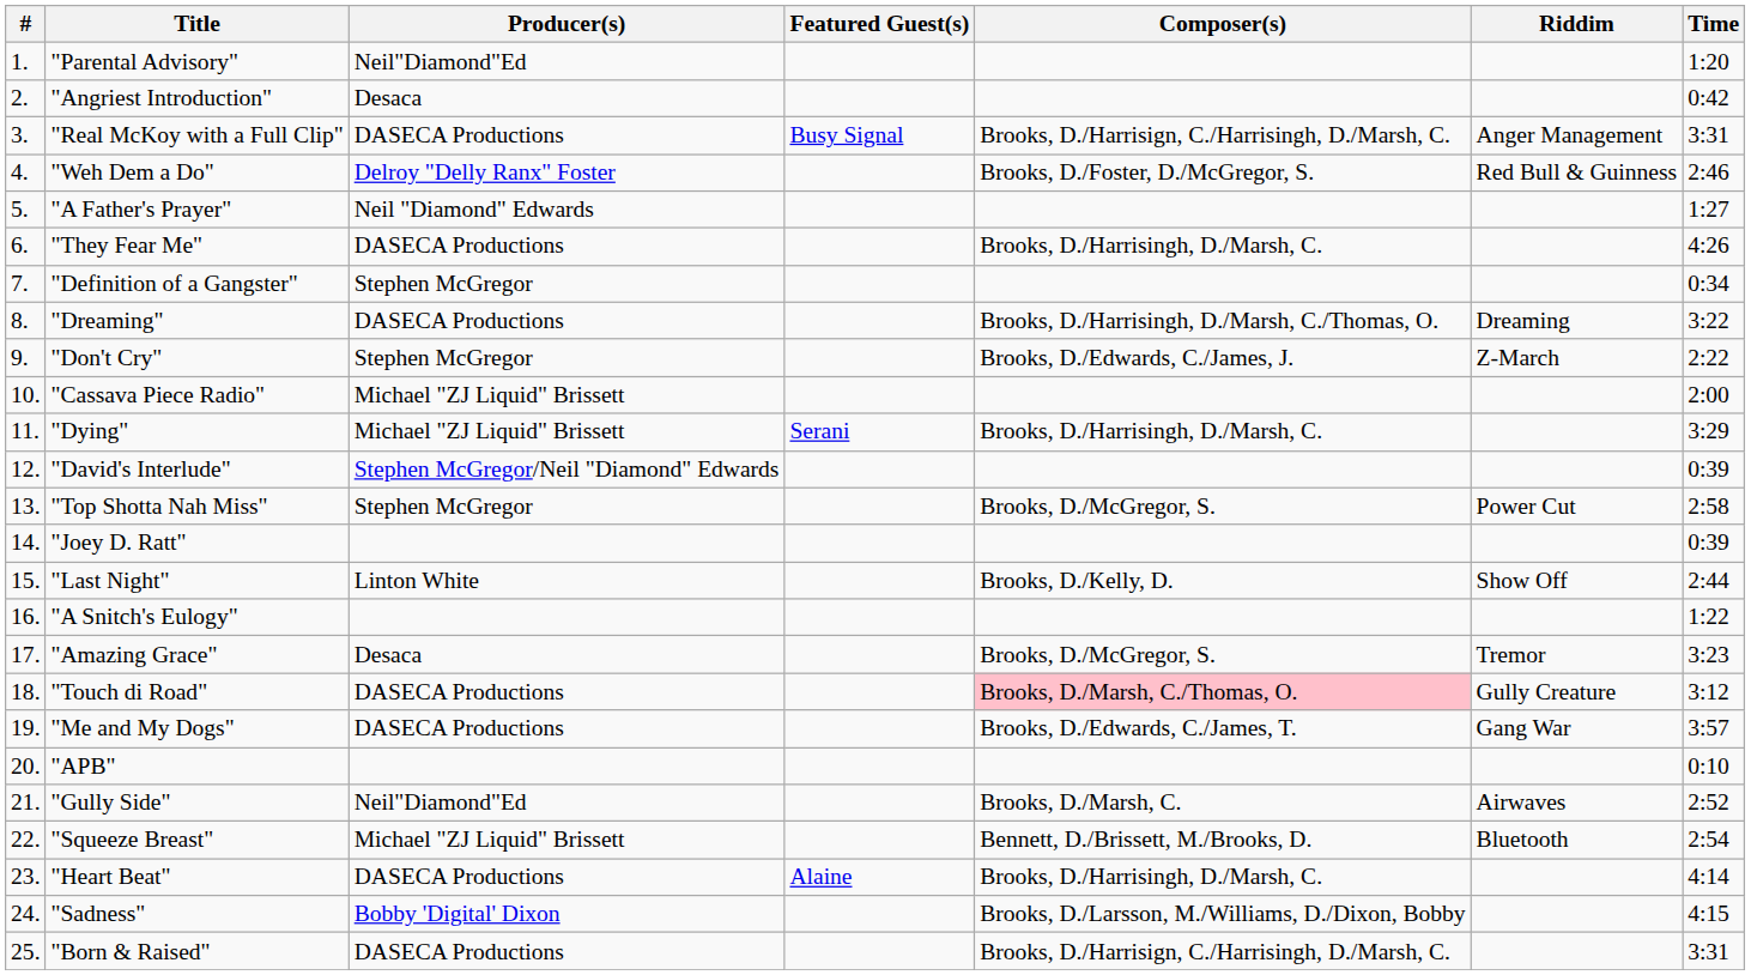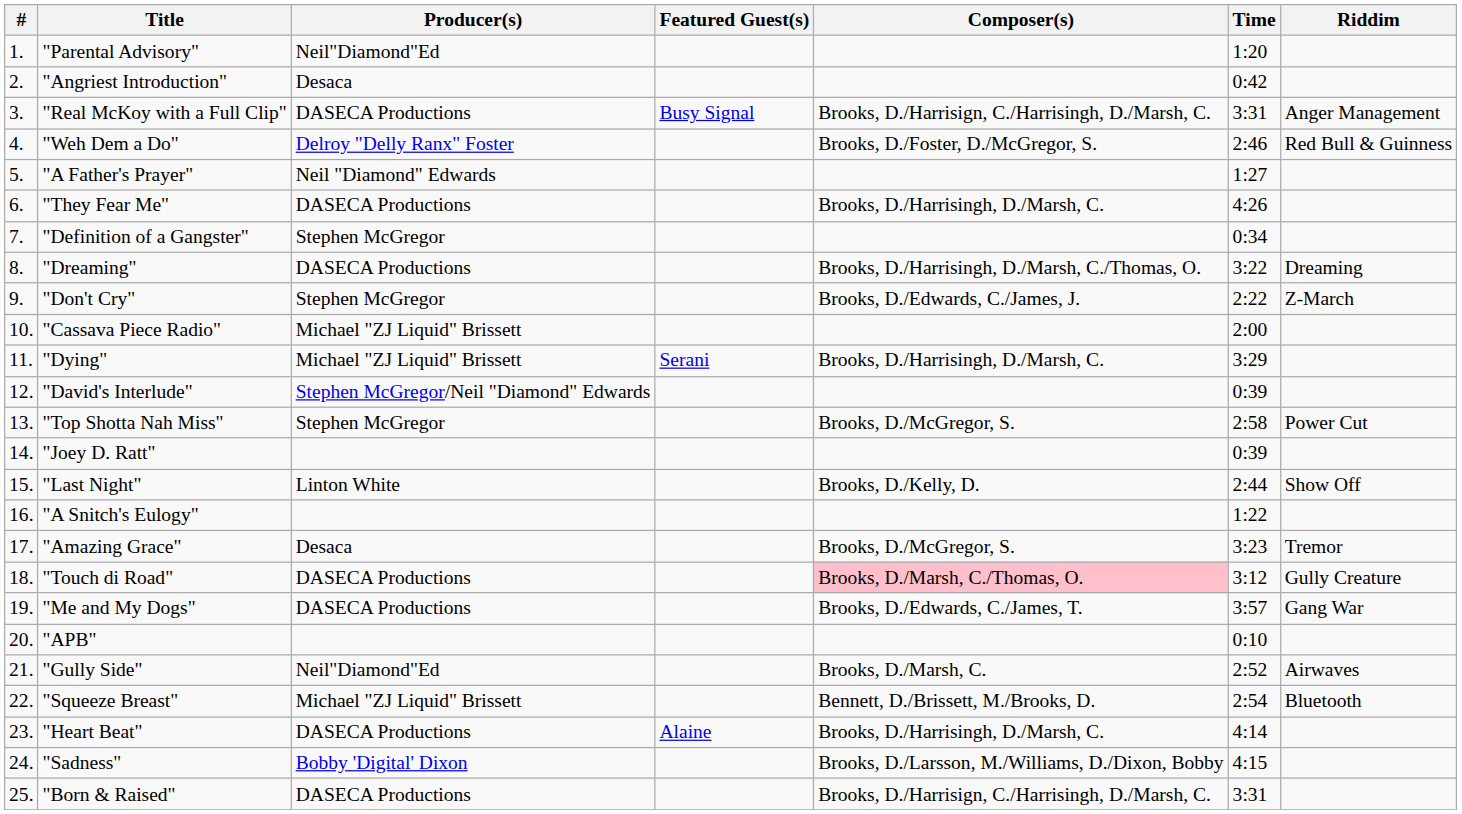 <table class="wikitable">
 <tr>
 <th align="center">#</th>
 <th align="center">Title</th>
 <th align="center">Producer(s)</th>
 <th align="center">Featured Guest(s)</th>
 <th align="center">Composer(s)</th>
+<th align="center">Time</th>
 <th align="center">Riddim</th>
-<th align="center">Time</th>
 </tr>
 <tr>
 <td>1.</td>
 <td>"Parental Advisory"</td>
 <td>Neil"Diamond"Ed</td>
 <td></td>
 <td></td>
+<td>1:20</td>
 <td></td>
-<td>1:20</td>
 </tr>
 <tr>
 <td>2.</td>
 <td>"Angriest Introduction"</td>
 <td>Desaca</td>
 <td></td>
 <td></td>
+<td>0:42</td>
 <td></td>
-<td>0:42</td>
 </tr>
 <tr>
 <td>3.</td>
 <td>"Real McKoy with a Full Clip"</td>
 <td>DASECA Productions</td>
 <td><a href='#'>Busy Signal</a></td>
 <td>Brooks, D./Harrisign, C./Harrisingh, D./Marsh, C.</td>
+<td>3:31</td>
 <td>Anger Management</td>
-<td>3:31</td>
 </tr>
 <tr>
 <td>4.</td>
 <td>"Weh Dem a Do"</td>
 <td><a href='#'>Delroy "Delly Ranx" Foster</a></td>
 <td></td>
 <td>Brooks, D./Foster, D./McGregor, S.</td>
+<td>2:46</td>
 <td>Red Bull & Guinness</td>
-<td>2:46</td>
 </tr>
 <tr>
 <td>5.</td>
 <td>"A Father's Prayer"</td>
 <td>Neil "Diamond" Edwards</td>
 <td></td>
 <td></td>
+<td>1:27</td>
 <td></td>
-<td>1:27</td>
 </tr>
 <tr>
 <td>6.</td>
 <td>"They Fear Me"</td>
 <td>DASECA Productions</td>
 <td></td>
 <td>Brooks, D./Harrisingh, D./Marsh, C.</td>
+<td>4:26</td>
 <td></td>
-<td>4:26</td>
 </tr>
 <tr>
 <td>7.</td>
 <td>"Definition of a Gangster"</td>
 <td>Stephen McGregor</td>
 <td></td>
 <td></td>
+<td>0:34</td>
 <td></td>
-<td>0:34</td>
 </tr>
 <tr>
 <td>8.</td>
 <td>"Dreaming"</td>
 <td>DASECA Productions</td>
 <td></td>
 <td>Brooks, D./Harrisingh, D./Marsh, C./Thomas, O.</td>
+<td>3:22</td>
 <td>Dreaming</td>
-<td>3:22</td>
 </tr>
 <tr>
 <td>9.</td>
 <td>"Don't Cry"</td>
 <td>Stephen McGregor</td>
 <td></td>
 <td>Brooks, D./Edwards, C./James, J.</td>
+<td>2:22</td>
 <td>Z-March</td>
-<td>2:22</td>
 </tr>
 <tr>
 <td>10.</td>
 <td>"Cassava Piece Radio"</td>
 <td>Michael "ZJ Liquid" Brissett</td>
 <td></td>
 <td></td>
+<td>2:00</td>
 <td></td>
-<td>2:00</td>
 </tr>
 <tr>
 <td>11.</td>
 <td>"Dying"</td>
 <td>Michael "ZJ Liquid" Brissett</td>
 <td><a href='#'>Serani</a></td>
 <td>Brooks, D./Harrisingh, D./Marsh, C.</td>
+<td>3:29</td>
 <td></td>
-<td>3:29</td>
 </tr>
 <tr>
 <td>12.</td>
 <td>"David's Interlude"</td>
 <td><a href='#'>Stephen McGregor</a>/Neil "Diamond" Edwards</td>
 <td></td>
 <td></td>
+<td>0:39</td>
 <td></td>
-<td>0:39</td>
 </tr>
 <tr>
 <td>13.</td>
 <td>"Top Shotta Nah Miss"</td>
 <td>Stephen McGregor</td>
 <td></td>
 <td>Brooks, D./McGregor, S.</td>
+<td>2:58</td>
 <td>Power Cut</td>
-<td>2:58</td>
 </tr>
 <tr>
 <td>14.</td>
 <td>"Joey D. Ratt"</td>
 <td></td>
 <td></td>
 <td></td>
+<td>0:39</td>
 <td></td>
-<td>0:39</td>
 </tr>
 <tr>
 <td>15.</td>
 <td>"Last Night"</td>
 <td>Linton White</td>
 <td></td>
 <td>Brooks, D./Kelly, D.</td>
+<td>2:44</td>
 <td>Show Off</td>
-<td>2:44</td>
 </tr>
 <tr>
 <td>16.</td>
 <td>"A Snitch's Eulogy"</td>
 <td></td>
 <td></td>
 <td></td>
+<td>1:22</td>
 <td></td>
-<td>1:22</td>
 </tr>
 <tr>
 <td>17.</td>
 <td>"Amazing Grace"</td>
 <td>Desaca</td>
 <td></td>
 <td>Brooks, D./McGregor, S.</td>
+<td>3:23</td>
 <td>Tremor</td>
-<td>3:23</td>
 </tr>
 <tr>
 <td>18.</td>
 <td>"Touch di Road"</td>
 <td>DASECA Productions</td>
 <td></td>
 <td style="background: pink;">Brooks, D./Marsh, C./Thomas, O.</td>
+<td>3:12</td>
 <td>Gully Creature</td>
-<td>3:12</td>
 </tr>
 <tr>
 <td>19.</td>
 <td>"Me and My Dogs"</td>
 <td>DASECA Productions</td>
 <td></td>
 <td>Brooks, D./Edwards, C./James, T.</td>
+<td>3:57</td>
 <td>Gang War</td>
-<td>3:57</td>
 </tr>
 <tr>
 <td>20.</td>
 <td>"APB"</td>
 <td></td>
 <td></td>
 <td></td>
+<td>0:10</td>
 <td></td>
-<td>0:10</td>
 </tr>
 <tr>
 <td>21.</td>
 <td>"Gully Side"</td>
 <td>Neil"Diamond"Ed</td>
 <td></td>
 <td>Brooks, D./Marsh, C.</td>
+<td>2:52</td>
 <td>Airwaves</td>
-<td>2:52</td>
 </tr>
 <tr>
 <td>22.</td>
 <td>"Squeeze Breast"</td>
 <td>Michael "ZJ Liquid" Brissett</td>
 <td></td>
 <td>Bennett, D./Brissett, M./Brooks, D.</td>
+<td>2:54</td>
 <td>Bluetooth</td>
-<td>2:54</td>
 </tr>
 <tr>
 <td>23.</td>
 <td>"Heart Beat"</td>
 <td>DASECA Productions</td>
 <td><a href='#'>Alaine</a></td>
 <td>Brooks, D./Harrisingh, D./Marsh, C.</td>
+<td>4:14</td>
 <td></td>
-<td>4:14</td>
 </tr>
 <tr>
 <td>24.</td>
 <td>"Sadness"</td>
 <td><a href='#'>Bobby 'Digital' Dixon</a></td>
 <td></td>
 <td>Brooks, D./Larsson, M./Williams, D./Dixon, Bobby</td>
+<td>4:15</td>
 <td></td>
-<td>4:15</td>
 </tr>
 <tr>
 <td>25.</td>
 <td>"Born & Raised"</td>
 <td>DASECA Productions</td>
 <td></td>
 <td>Brooks, D./Harrisign, C./Harrisingh, D./Marsh, C.</td>
+<td>3:31</td>
 <td></td>
-<td>3:31</td>
 </tr>
 </table>
